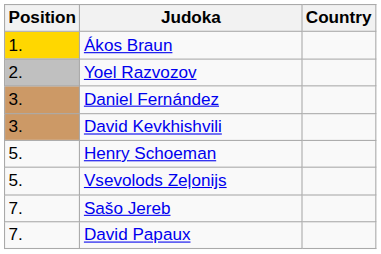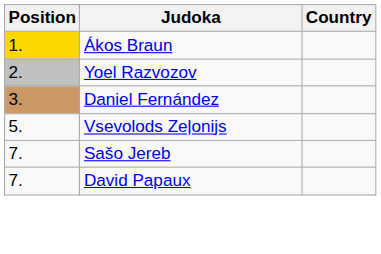 <table class=wikitable>
 <tr>
 <th width=10>Position</th>
 <th width=200>Judoka</th>
 <th width=10>Country</th>
 </tr>
 <tr>
 <td bgcolor=gold>1.</td>
 <td><a href='#'>Ákos Braun</a></td>
 <td></td>
 </tr>
 <tr>
 <td bgcolor="silver">2.</td>
 <td><a href='#'>Yoel Razvozov</a></td>
 <td></td>
 </tr>
 <tr>
 <td bgcolor="CC9966">3.</td>
 <td><a href='#'>Daniel Fernández</a></td>
 <td></td>
 </tr>
 <tr>
-<td bgcolor="CC9966">3.</td>
-<td><a href='#'>David Kevkhishvili</a></td>
-<td></td>
-</tr>
-<tr>
-<td>5.</td>
-<td><a href='#'>Henry Schoeman</a></td>
-<td></td>
-</tr>
-<tr>
 <td>5.</td>
 <td><a href='#'>Vsevolods Zeļonijs</a></td>
 <td></td>
 </tr>
 <tr>
 <td>7.</td>
 <td><a href='#'>Sašo Jereb</a></td>
 <td></td>
 </tr>
 <tr>
 <td>7.</td>
 <td><a href='#'>David Papaux</a></td>
 <td></td>
 </tr>
 </table>
